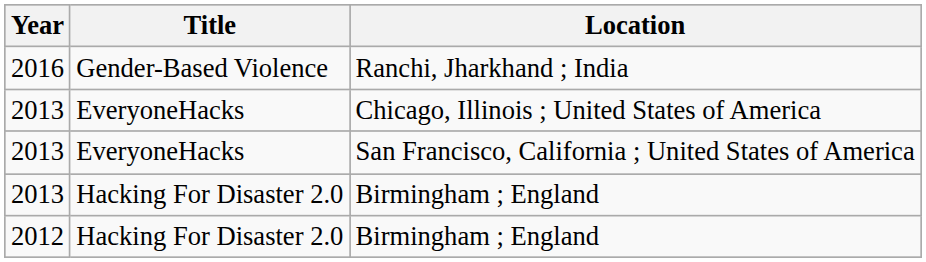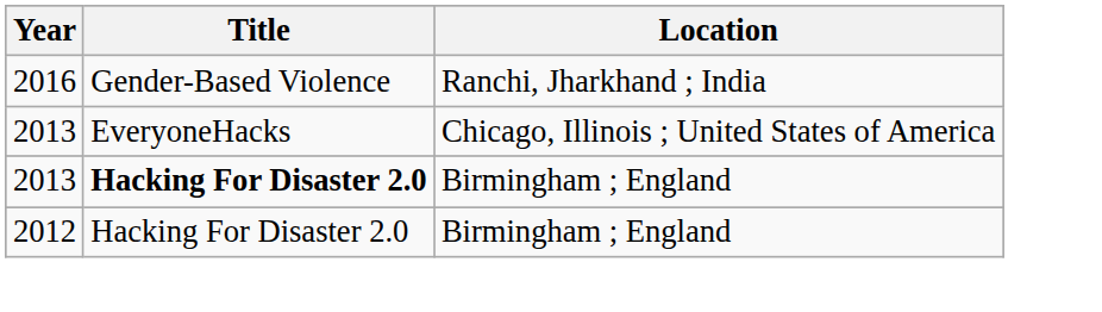 <table class="wikitable">
 <tr>
 <th>Year</th>
 <th>Title</th>
 <th>Location</th>
 </tr>
 <tr>
 <td>2016</td>
 <td>Gender-Based Violence</td>
 <td>Ranchi, Jharkhand ; India</td>
 </tr>
 <tr>
 <td>2013</td>
 <td>EveryoneHacks</td>
 <td>Chicago, Illinois ; United States of America</td>
 </tr>
 <tr>
 <td>2013</td>
-<td>EveryoneHacks</td>
-<td>San Francisco, California ; United States of America</td>
-</tr>
-<tr>
-<td>2013</td>
-<td>Hacking For Disaster 2.0</td>
+<td><strong>Hacking For Disaster 2.0</strong></td>
 <td>Birmingham ; England</td>
 </tr>
 <tr>
 <td>2012</td>
 <td>Hacking For Disaster 2.0</td>
 <td>Birmingham ; England</td>
 </tr>
 </table>
